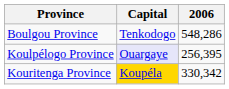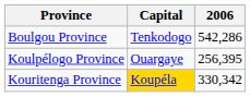 <table class="wikitable floatleft" | style="clear:left;">
 <tr>
 <th>Province</th>
 <th>Capital</th>
 <th>2006</th>
 </tr>
 <tr>
 <td><a href='#'>Boulgou Province</a></td>
 <td><a href='#'>Tenkodogo</a></td>
-<td>548,286</td>
+<td>542,286</td>
 </tr>
 <tr>
 <td><a href='#'>Koulpélogo Province</a></td>
-<td style="background: lavender;"><a href='#'>Ouargaye</a></td>
+<td><a href='#'>Ouargaye</a></td>
 <td>256,395</td>
 </tr>
 <tr>
 <td><a href='#'>Kouritenga Province</a></td>
 <td style="background: gold;"><a href='#'>Koupéla</a></td>
 <td>330,342</td>
 </tr>
 </table>
